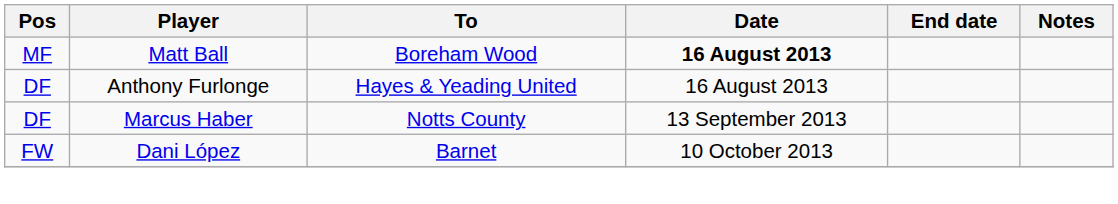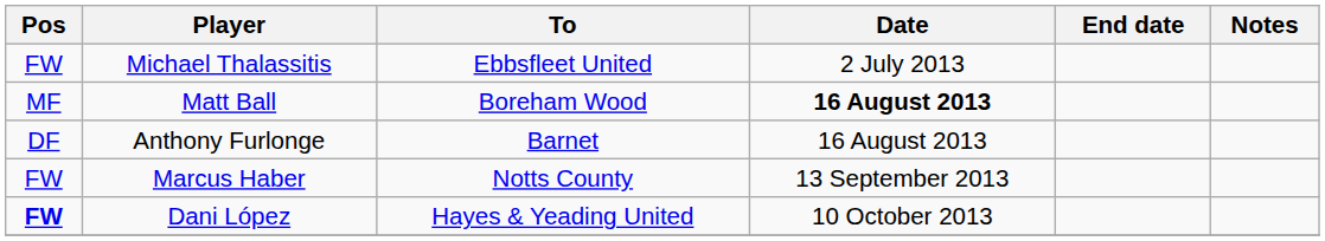 <table width=65% class="wikitable" style="text-align:center; font-size:95%;">
 <tr>
 <th>Pos</th>
 <th>Player</th>
 <th>To</th>
 <th>Date</th>
 <th>End date</th>
 <th>Notes</th>
+</tr>
+<tr --->
+<td><a href='#'>FW</a></td>
+<td><a href='#'>Michael Thalassitis</a></td>
+<td><a href='#'>Ebbsfleet United</a></td>
+<td>2 July 2013</td>
+<td></td>
+<td></td>
 </tr>
 <tr --->
 <td><a href='#'>MF</a></td>
 <td><a href='#'>Matt Ball</a></td>
 <td><a href='#'>Boreham Wood</a></td>
 <td><strong>16 August 2013</strong></td>
 <td></td>
 <td></td>
 </tr>
 <tr --->
 <td><a href='#'>DF</a></td>
 <td>Anthony Furlonge</td>
-<td><a href='#'>Hayes & Yeading United</a></td>
+<td><a href='#'>Barnet</a></td>
 <td>16 August 2013</td>
 <td></td>
 <td></td>
 </tr>
 <tr --->
-<td><a href='#'>DF</a></td>
+<td><a href='#'>FW</a></td>
 <td><a href='#'>Marcus Haber</a></td>
 <td><a href='#'>Notts County</a></td>
 <td>13 September 2013</td>
 <td></td>
 <td></td>
 </tr>
 <tr --->
-<td><a href='#'>FW</a></td>
+<td><strong><a href='#'>FW</a></strong></td>
 <td><a href='#'>Dani López</a></td>
-<td><a href='#'>Barnet</a></td>
+<td><a href='#'>Hayes & Yeading United</a></td>
 <td>10 October 2013</td>
 <td></td>
 <td></td>
 </tr>
 <tr --->
 </tr>
 </table>
